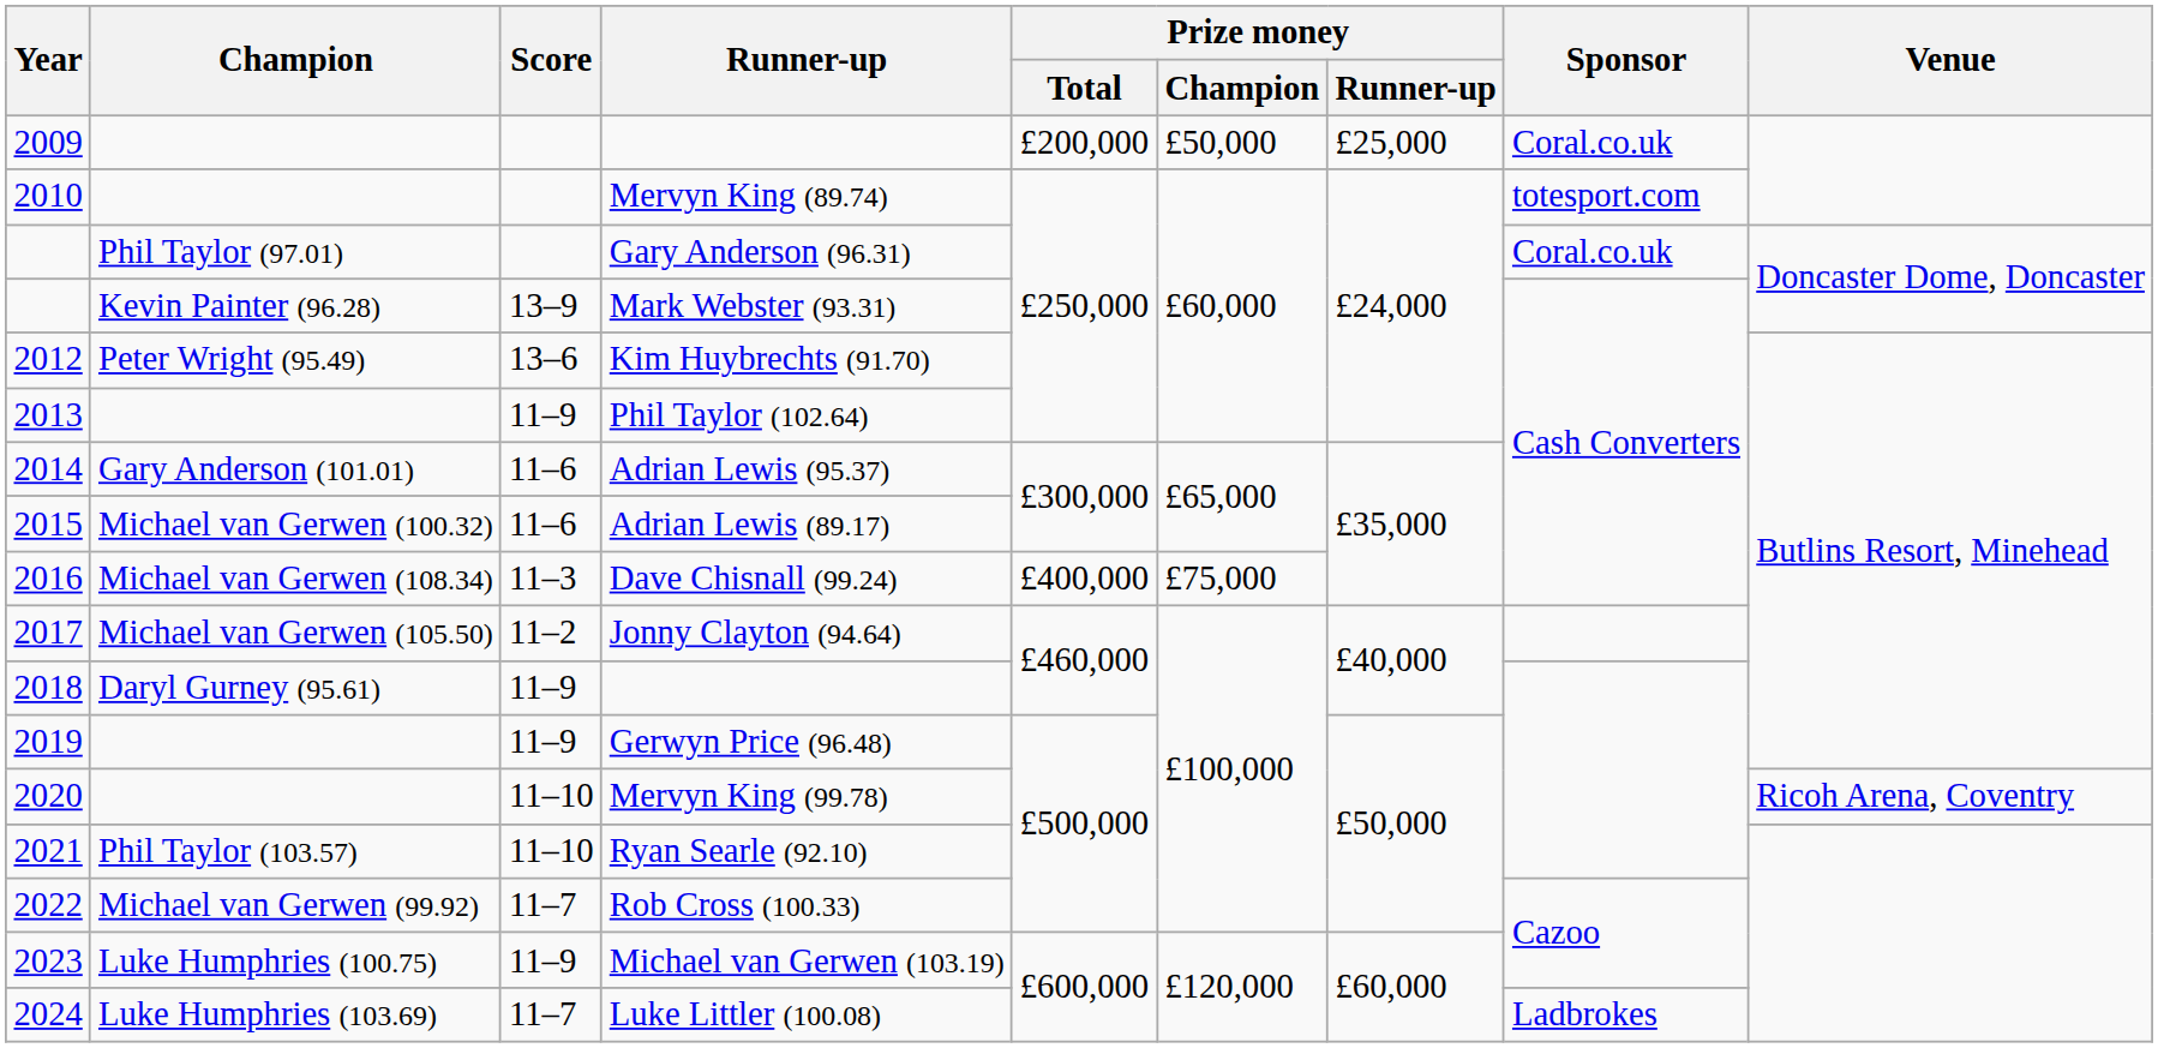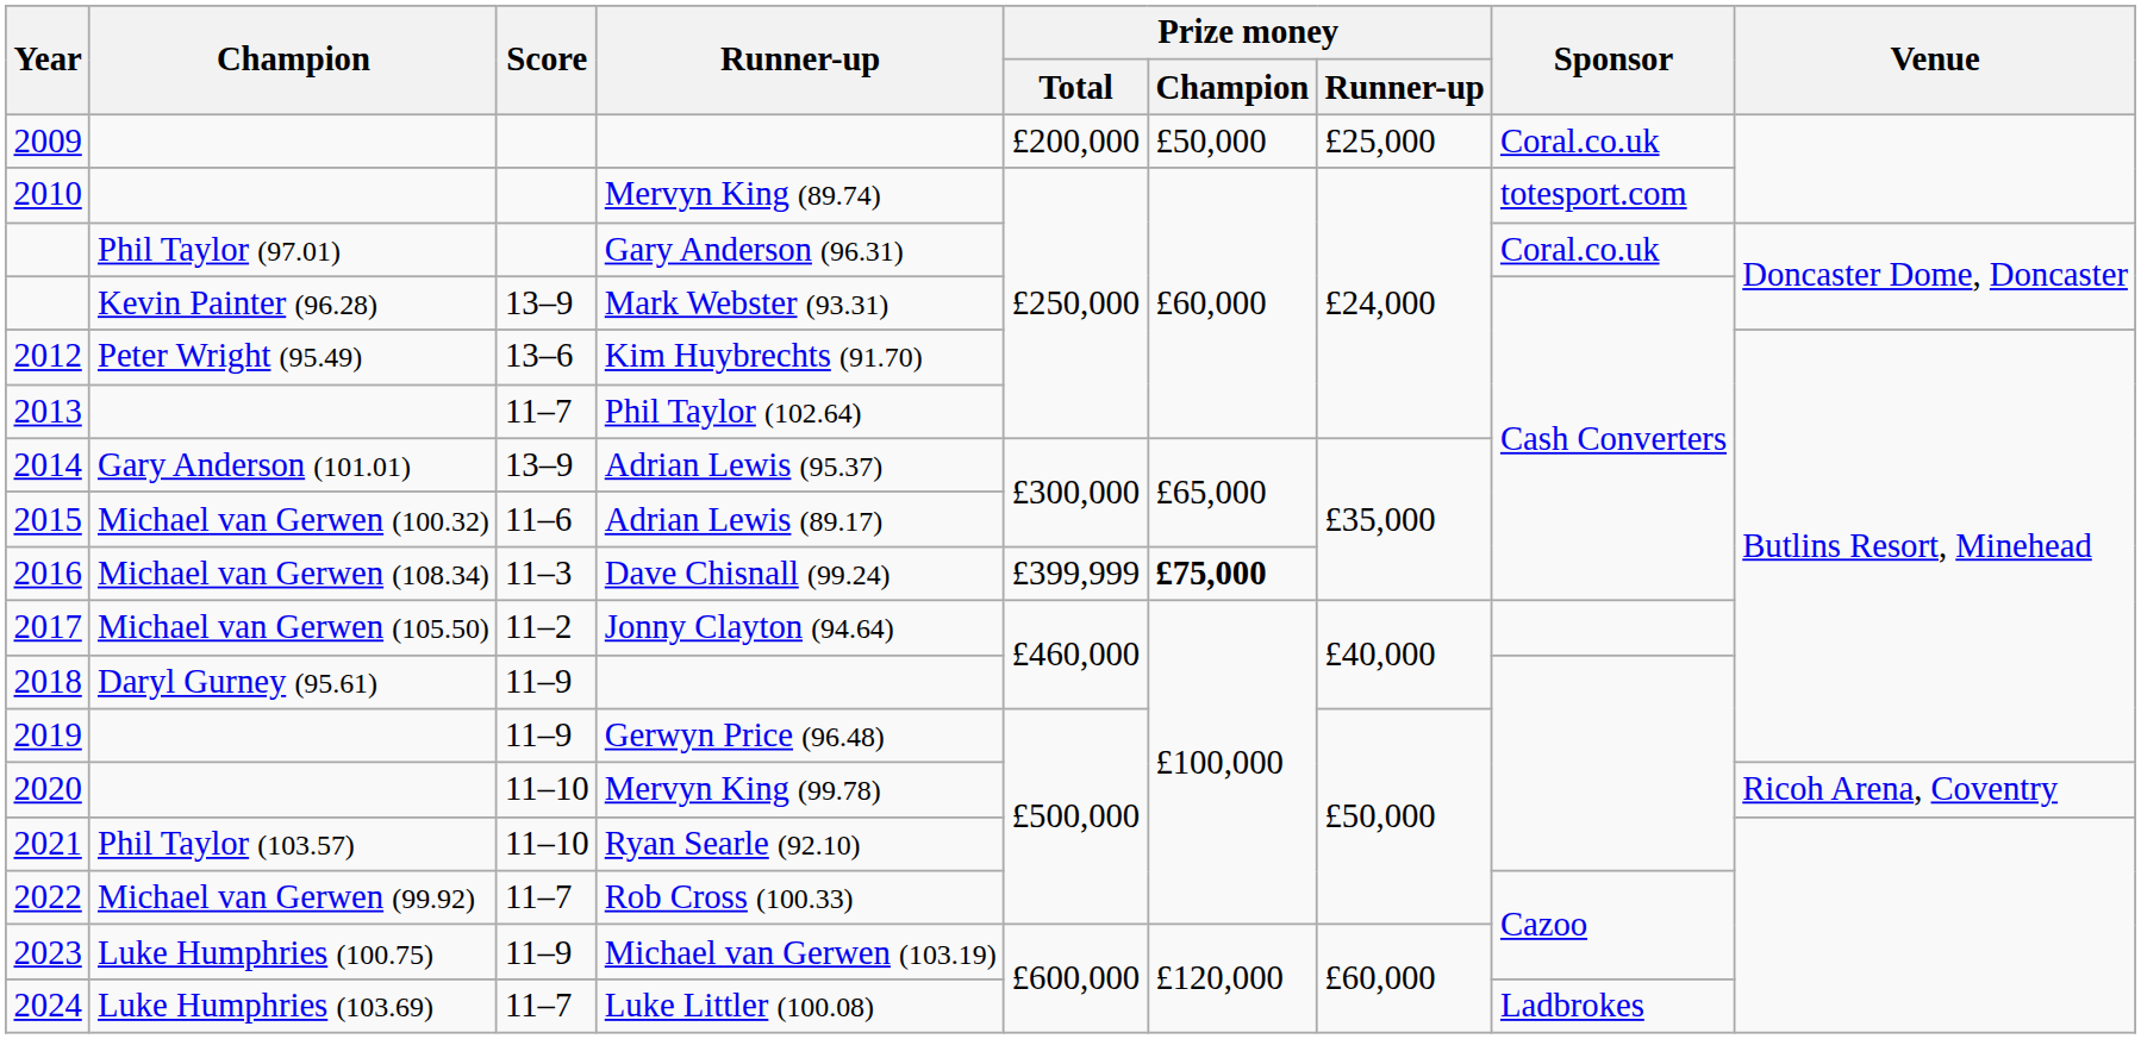 <table class="wikitable">
 <tr>
 <th rowspan=2>Year</th>
 <th rowspan=2>Champion </th>
 <th rowspan=2>Score</th>
 <th rowspan=2>Runner-up </th>
 <th colspan=3>Prize money</th>
 <th rowspan=2>Sponsor</th>
 <th rowspan=2>Venue</th>
 </tr>
 <tr>
 <th>Total</th>
 <th>Champion</th>
 <th>Runner-up</th>
 </tr>
 <tr>
 <td><a href='#'>2009</a></td>
 <td></td>
 <td></td>
 <td></td>
 <td>£200,000</td>
 <td>£50,000</td>
 <td>£25,000</td>
 <td><a href='#'>Coral.co.uk</a></td>
 <td rowspan=2></td>
 </tr>
 <tr>
 <td><a href='#'>2010</a></td>
 <td></td>
 <td></td>
 <td> <a href='#'>Mervyn King</a> <small><span>(89.74)</span></small></td>
 <td rowspan=5>£250,000</td>
 <td rowspan=5>£60,000</td>
 <td rowspan=5>£24,000</td>
 <td><a href='#'>totesport.com</a></td>
 </tr>
 <tr>
 <td></td>
 <td> <a href='#'>Phil Taylor</a> <small><span>(97.01)</span></small></td>
 <td></td>
 <td> <a href='#'>Gary Anderson</a> <small><span>(96.31)</span></small></td>
 <td><a href='#'>Coral.co.uk</a></td>
 <td rowspan=2><a href='#'>Doncaster Dome</a>, <a href='#'>Doncaster</a></td>
 </tr>
 <tr>
 <td></td>
 <td> <a href='#'>Kevin Painter</a> <small><span>(96.28)</span></small></td>
 <td>13–9</td>
 <td> <a href='#'>Mark Webster</a> <small><span>(93.31)</span></small></td>
 <td rowspan=6><a href='#'>Cash Converters</a></td>
 </tr>
 <tr>
 <td><a href='#'>2012</a></td>
 <td> <a href='#'>Peter Wright</a> <small><span>(95.49)</span></small></td>
 <td>13–6</td>
 <td> <a href='#'>Kim Huybrechts</a> <small><span>(91.70)</span></small></td>
 <td rowspan=8><a href='#'>Butlins Resort</a>, <a href='#'>Minehead</a></td>
 </tr>
 <tr>
 <td><a href='#'>2013</a></td>
 <td></td>
-<td>11–9</td>
+<td>11–7</td>
 <td> <a href='#'>Phil Taylor</a> <small><span>(102.64)</span></small></td>
 </tr>
 <tr>
 <td><a href='#'>2014</a></td>
 <td> <a href='#'>Gary Anderson</a> <small><span>(101.01)</span></small></td>
-<td>11–6</td>
+<td>13–9</td>
 <td> <a href='#'>Adrian Lewis</a> <small><span>(95.37)</span></small></td>
 <td rowspan=2>£300,000</td>
 <td rowspan=2>£65,000</td>
 <td rowspan=3>£35,000</td>
 </tr>
 <tr>
 <td><a href='#'>2015</a></td>
 <td> <a href='#'>Michael van Gerwen</a> <small><span>(100.32)</span></small></td>
 <td>11–6</td>
 <td> <a href='#'>Adrian Lewis</a> <small><span>(89.17)</span></small></td>
 </tr>
 <tr>
 <td><a href='#'>2016</a></td>
 <td> <a href='#'>Michael van Gerwen</a> <small><span>(108.34)</span></small></td>
 <td>11–3</td>
 <td> <a href='#'>Dave Chisnall</a> <small><span>(99.24)</span></small></td>
-<td>£400,000</td>
-<td>£75,000</td>
+<td>£399,999</td>
+<td><strong>£75,000</strong></td>
 </tr>
 <tr>
 <td><a href='#'>2017</a></td>
 <td> <a href='#'>Michael van Gerwen</a> <small><span>(105.50)</span></small></td>
 <td>11–2</td>
 <td> <a href='#'>Jonny Clayton</a> <small><span>(94.64)</span></small></td>
 <td rowspan=2>£460,000</td>
 <td rowspan=6>£100,000</td>
 <td rowspan=2>£40,000</td>
 <td rowspan=1></td>
 </tr>
 <tr>
 <td><a href='#'>2018</a></td>
 <td> <a href='#'>Daryl Gurney</a> <small><span>(95.61)</span></small></td>
 <td>11–9</td>
 <td></td>
 <td rowspan=4></td>
 </tr>
 <tr>
 <td><a href='#'>2019</a></td>
 <td></td>
 <td>11–9</td>
 <td> <a href='#'>Gerwyn Price</a> <small><span>(96.48)</span></small></td>
 <td rowspan=4>£500,000</td>
 <td rowspan=4>£50,000</td>
 </tr>
 <tr>
 <td><a href='#'>2020</a></td>
 <td></td>
 <td>11–10</td>
 <td> <a href='#'>Mervyn King</a> <small><span>(99.78)</span></small></td>
 <td><a href='#'>Ricoh Arena</a>, <a href='#'>Coventry</a></td>
 </tr>
 <tr>
 <td><a href='#'>2021</a></td>
 <td> <a href='#'>Phil Taylor</a> <small><span>(103.57)</span></small></td>
 <td>11–10</td>
 <td> <a href='#'>Ryan Searle</a> <small><span>(92.10)</span></small></td>
 <td rowspan=4></td>
 </tr>
 <tr>
 <td><a href='#'>2022</a></td>
 <td> <a href='#'>Michael van Gerwen</a> <small><span>(99.92)</span></small></td>
 <td>11–7</td>
 <td> <a href='#'>Rob Cross</a> <small><span>(100.33)</span></small></td>
 <td rowspan=2><a href='#'>Cazoo</a></td>
 </tr>
 <tr>
 <td><a href='#'>2023</a></td>
 <td> <a href='#'>Luke Humphries</a> <small><span>(100.75)</span></small></td>
 <td>11–9</td>
 <td> <a href='#'>Michael van Gerwen</a> <small><span>(103.19)</span></small></td>
 <td rowspan=2>£600,000</td>
 <td rowspan=2>£120,000</td>
 <td rowspan=2>£60,000</td>
 </tr>
 <tr>
 <td><a href='#'>2024</a></td>
 <td> <a href='#'>Luke Humphries</a> <small><span>(103.69)</span></small></td>
 <td>11–7</td>
 <td> <a href='#'>Luke Littler</a> <small><span>(100.08)</span></small></td>
 <td rowspan=1><a href='#'>Ladbrokes</a></td>
 </tr>
 </table>
